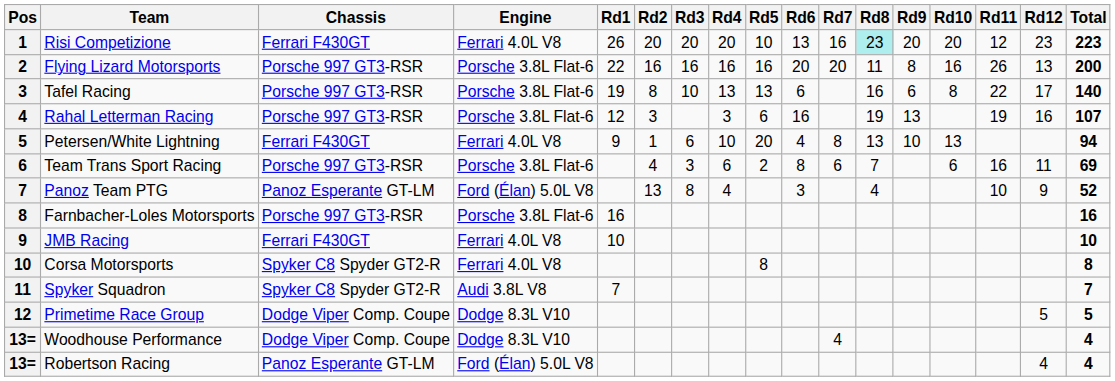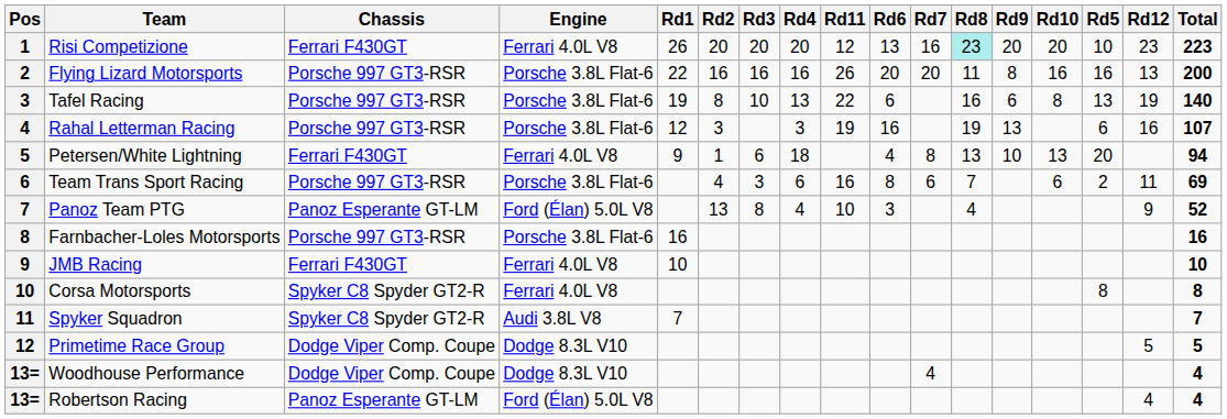 <table class="wikitable" style="font-size: 90%;">
 <tr>
 <th>Pos</th>
 <th>Team</th>
 <th>Chassis</th>
 <th>Engine</th>
 <th>Rd1</th>
 <th>Rd2</th>
 <th>Rd3</th>
 <th>Rd4</th>
-<th>Rd5</th>
+<th>Rd11</th>
 <th>Rd6</th>
 <th>Rd7</th>
 <th>Rd8</th>
 <th>Rd9</th>
 <th>Rd10</th>
-<th>Rd11</th>
+<th>Rd5</th>
 <th>Rd12</th>
 <th>Total</th>
 </tr>
 <tr>
 <th>1</th>
 <td> <a href='#'>Risi Competizione</a></td>
 <td><a href='#'>Ferrari F430GT</a></td>
 <td><a href='#'>Ferrari</a> 4.0L V8</td>
 <td align="center">26</td>
 <td align="center">20</td>
 <td align="center">20</td>
 <td align="center">20</td>
-<td align="center">10</td>
+<td align="center">12</td>
 <td align="center">13</td>
 <td align="center">16</td>
 <td align="center" style="background: paleturquoise;">23</td>
 <td align="center">20</td>
 <td align="center">20</td>
-<td align="center">12</td>
+<td align="center">10</td>
 <td align="center">23</td>
 <td align="center"><strong>223</strong></td>
 </tr>
 <tr>
 <th>2</th>
 <td> <a href='#'>Flying Lizard Motorsports</a></td>
 <td><a href='#'>Porsche 997 GT3</a>-RSR</td>
 <td><a href='#'>Porsche</a> 3.8L Flat-6</td>
 <td align="center">22</td>
 <td align="center">16</td>
 <td align="center">16</td>
 <td align="center">16</td>
-<td align="center">16</td>
+<td align="center">26</td>
 <td align="center">20</td>
 <td align="center">20</td>
 <td align="center">11</td>
 <td align="center">8</td>
 <td align="center">16</td>
-<td align="center">26</td>
+<td align="center">16</td>
 <td align="center">13</td>
 <td align="center"><strong>200</strong></td>
 </tr>
 <tr>
 <th>3</th>
 <td> Tafel Racing</td>
 <td><a href='#'>Porsche 997 GT3</a>-RSR</td>
 <td><a href='#'>Porsche</a> 3.8L Flat-6</td>
 <td align="center">19</td>
 <td align="center">8</td>
 <td align="center">10</td>
 <td align="center">13</td>
-<td align="center">13</td>
+<td align="center">22</td>
 <td align="center">6</td>
 <td></td>
 <td align="center">16</td>
 <td align="center">6</td>
 <td align="center">8</td>
-<td align="center">22</td>
-<td align="center">17</td>
+<td align="center">13</td>
+<td align="center">19</td>
 <td align="center"><strong>140</strong></td>
 </tr>
 <tr>
 <th>4</th>
 <td> <a href='#'>Rahal Letterman Racing</a></td>
 <td><a href='#'>Porsche 997 GT3</a>-RSR</td>
 <td><a href='#'>Porsche</a> 3.8L Flat-6</td>
 <td align="center">12</td>
 <td align="center">3</td>
 <td></td>
 <td align="center">3</td>
-<td align="center">6</td>
+<td align="center">19</td>
 <td align="center">16</td>
 <td></td>
 <td align="center">19</td>
 <td align="center">13</td>
 <td></td>
-<td align="center">19</td>
+<td align="center">6</td>
 <td align="center">16</td>
 <td align="center"><strong>107</strong></td>
 </tr>
 <tr>
 <th>5</th>
 <td> Petersen/White Lightning</td>
 <td><a href='#'>Ferrari F430GT</a></td>
 <td><a href='#'>Ferrari</a> 4.0L V8</td>
 <td align="center">9</td>
 <td align="center">1</td>
 <td align="center">6</td>
-<td align="center">10</td>
-<td align="center">20</td>
+<td align="center">18</td>
+<td></td>
 <td align="center">4</td>
 <td align="center">8</td>
 <td align="center">13</td>
 <td align="center">10</td>
 <td align="center">13</td>
-<td></td>
+<td align="center">20</td>
 <td></td>
 <td align="center"><strong>94</strong></td>
 </tr>
 <tr>
 <th>6</th>
 <td> Team Trans Sport Racing</td>
 <td><a href='#'>Porsche 997 GT3</a>-RSR</td>
 <td><a href='#'>Porsche</a> 3.8L Flat-6</td>
 <td></td>
 <td align="center">4</td>
 <td align="center">3</td>
 <td align="center">6</td>
-<td align="center">2</td>
+<td align="center">16</td>
 <td align="center">8</td>
 <td align="center">6</td>
 <td align="center">7</td>
 <td></td>
 <td align="center">6</td>
-<td align="center">16</td>
+<td align="center">2</td>
 <td align="center">11</td>
 <td align="center"><strong>69</strong></td>
 </tr>
 <tr>
 <th>7</th>
 <td> <a href='#'>Panoz</a> Team PTG</td>
 <td><a href='#'>Panoz Esperante</a> GT-LM</td>
 <td><a href='#'>Ford</a> (<a href='#'>Élan</a>) 5.0L V8</td>
 <td></td>
 <td align="center">13</td>
 <td align="center">8</td>
 <td align="center">4</td>
-<td></td>
+<td align="center">10</td>
 <td align="center">3</td>
 <td></td>
 <td align="center">4</td>
 <td></td>
 <td></td>
-<td align="center">10</td>
+<td></td>
 <td align="center">9</td>
 <td align="center"><strong>52</strong></td>
 </tr>
 <tr>
 <th>8</th>
 <td> Farnbacher-Loles Motorsports</td>
 <td><a href='#'>Porsche 997 GT3</a>-RSR</td>
 <td><a href='#'>Porsche</a> 3.8L Flat-6</td>
 <td align="center">16</td>
 <td></td>
 <td></td>
 <td></td>
 <td></td>
 <td></td>
 <td></td>
 <td></td>
 <td></td>
 <td></td>
 <td></td>
 <td></td>
 <td align="center"><strong>16</strong></td>
 </tr>
 <tr>
 <th>9</th>
 <td> <a href='#'>JMB Racing</a></td>
 <td><a href='#'>Ferrari F430GT</a></td>
 <td><a href='#'>Ferrari</a> 4.0L V8</td>
 <td align="center">10</td>
 <td></td>
 <td></td>
 <td></td>
 <td></td>
 <td></td>
 <td></td>
 <td></td>
 <td></td>
 <td></td>
 <td></td>
 <td></td>
 <td align="center"><strong>10</strong></td>
 </tr>
 <tr>
 <th>10</th>
 <td> Corsa Motorsports</td>
 <td><a href='#'>Spyker C8</a> Spyder GT2-R</td>
 <td><a href='#'>Ferrari</a> 4.0L V8</td>
 <td></td>
 <td></td>
 <td></td>
 <td></td>
-<td align="center">8</td>
 <td></td>
 <td></td>
 <td></td>
 <td></td>
 <td></td>
 <td></td>
+<td align="center">8</td>
 <td></td>
 <td align="center"><strong>8</strong></td>
 </tr>
 <tr>
 <th>11</th>
 <td> <a href='#'>Spyker</a> Squadron</td>
 <td><a href='#'>Spyker C8</a> Spyder GT2-R</td>
 <td><a href='#'>Audi</a> 3.8L V8</td>
 <td align="center">7</td>
 <td></td>
 <td></td>
 <td></td>
 <td></td>
 <td></td>
 <td></td>
 <td></td>
 <td></td>
 <td></td>
 <td></td>
 <td></td>
 <td align="center"><strong>7</strong></td>
 </tr>
 <tr>
 <th>12</th>
 <td> <a href='#'>Primetime Race Group</a></td>
 <td><a href='#'>Dodge Viper</a> Comp. Coupe</td>
 <td><a href='#'>Dodge</a> 8.3L V10</td>
 <td></td>
 <td></td>
 <td></td>
 <td></td>
 <td></td>
 <td></td>
 <td></td>
 <td></td>
 <td></td>
 <td></td>
 <td></td>
 <td align="center">5</td>
 <td align="center"><strong>5</strong></td>
 </tr>
 <tr>
 <th>13=</th>
 <td> Woodhouse Performance</td>
 <td><a href='#'>Dodge Viper</a> Comp. Coupe</td>
 <td><a href='#'>Dodge</a> 8.3L V10</td>
 <td></td>
 <td></td>
 <td></td>
 <td></td>
 <td></td>
 <td></td>
 <td align="center">4</td>
 <td></td>
 <td></td>
 <td></td>
 <td></td>
 <td></td>
 <td align="center"><strong>4</strong></td>
 </tr>
 <tr>
 <th>13=</th>
 <td> Robertson Racing</td>
 <td><a href='#'>Panoz Esperante</a> GT-LM</td>
 <td><a href='#'>Ford</a> (<a href='#'>Élan</a>) 5.0L V8</td>
 <td></td>
 <td></td>
 <td></td>
 <td></td>
 <td></td>
 <td></td>
 <td></td>
 <td></td>
 <td></td>
 <td></td>
 <td></td>
 <td align="center">4</td>
 <td align="center"><strong>4</strong></td>
 </tr>
 </table>
